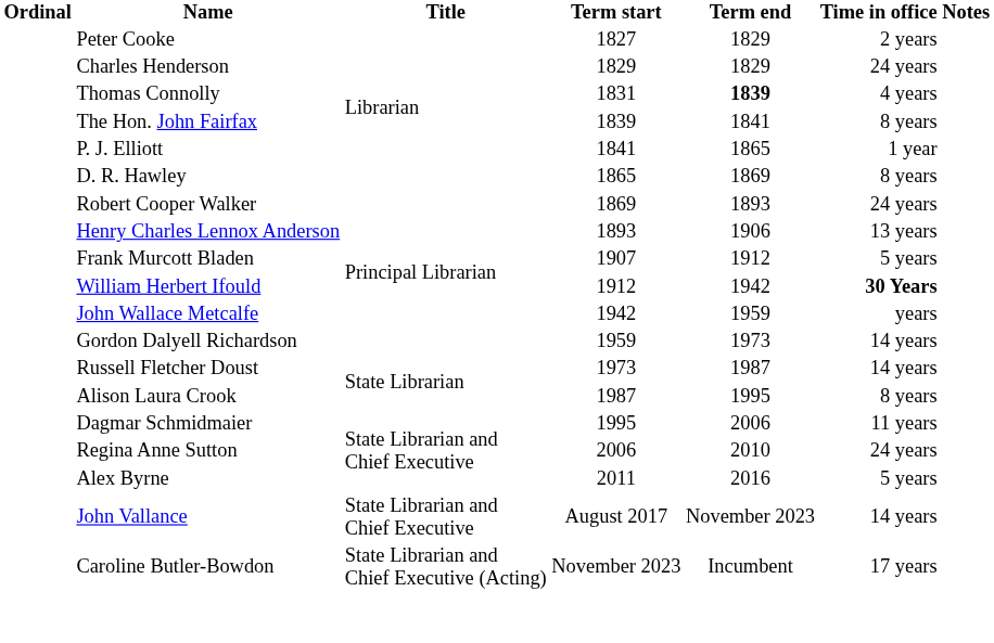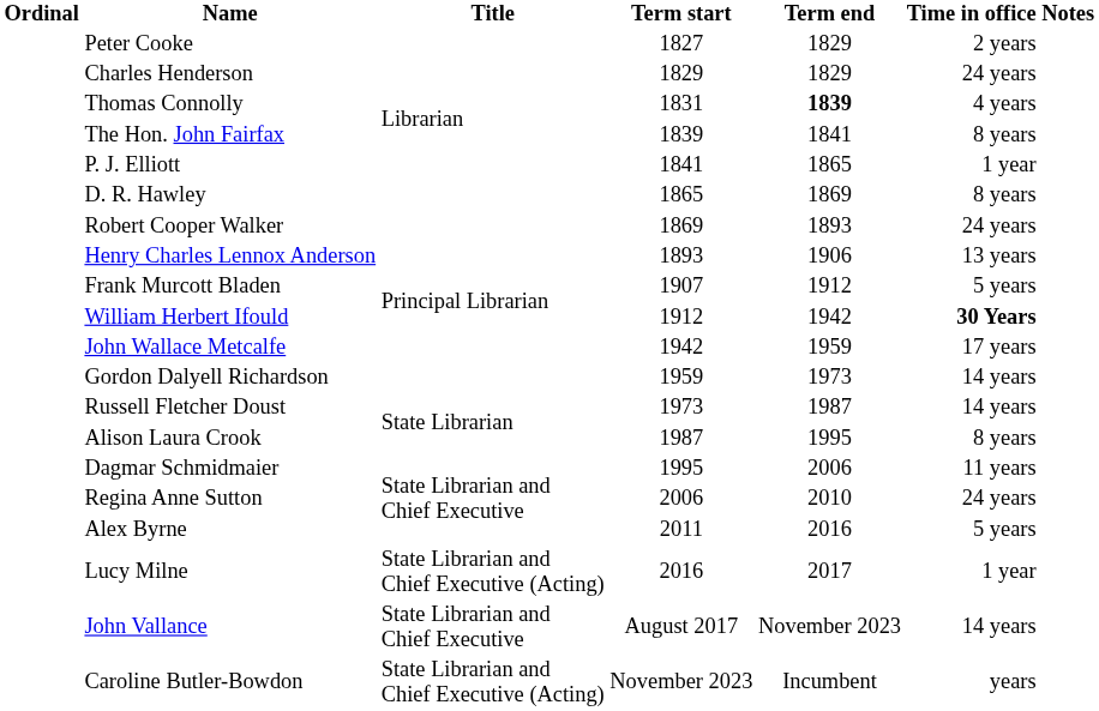 <table>
 <tr>
 <th>Ordinal</th>
 <th>Name</th>
 <th>Title</th>
 <th>Term start</th>
 <th>Term end</th>
 <th>Time in office</th>
 <th>Notes</th>
 </tr>
 <tr>
 <td align=center></td>
 <td>Peter Cooke</td>
 <td rowspan=6>Librarian</td>
 <td align=center>1827</td>
 <td align=center>1829</td>
 <td align=right>2 years</td>
 <td></td>
 </tr>
 <tr>
 <td align=center></td>
 <td>Charles Henderson</td>
 <td align=center>1829</td>
 <td align=center>1829</td>
 <td align=right>24 years</td>
 <td></td>
 </tr>
 <tr>
 <td align=center></td>
 <td>Thomas Connolly</td>
 <td align=center>1831</td>
 <td align=center><strong>1839</strong></td>
 <td align=right>4 years</td>
 <td></td>
 </tr>
 <tr>
 <td align=center></td>
 <td>The Hon. <a href='#'>John Fairfax</a></td>
 <td align=center>1839</td>
 <td align=center>1841</td>
 <td align=right>8 years</td>
 <td></td>
 </tr>
 <tr>
 <td align=center></td>
 <td>P. J. Elliott</td>
 <td align=center>1841</td>
 <td align=center>1865</td>
 <td align=right>1 year</td>
 <td></td>
 </tr>
 <tr>
 <td align=center></td>
 <td>D. R. Hawley</td>
 <td align=center>1865</td>
 <td align=center>1869</td>
 <td align=right>8 years</td>
 <td></td>
 </tr>
 <tr>
 <td align=center></td>
 <td>Robert Cooper Walker</td>
 <td rowspan=6>Principal Librarian</td>
 <td align=center>1869</td>
 <td align=center>1893</td>
 <td align=right>24 years</td>
 <td></td>
 </tr>
 <tr>
 <td align=center></td>
 <td><a href='#'>Henry Charles Lennox Anderson</a></td>
 <td align=center>1893</td>
 <td align=center>1906</td>
 <td align=right>13 years</td>
 <td></td>
 </tr>
 <tr>
 <td align=center></td>
 <td>Frank Murcott Bladen</td>
 <td align=center>1907</td>
 <td align=center>1912</td>
 <td align=right>5 years</td>
 <td></td>
 </tr>
 <tr>
 <td align=center></td>
 <td><a href='#'>William Herbert Ifould</a> </td>
 <td align=center>1912</td>
 <td align=center>1942</td>
 <td align=right><strong>30 Years</strong></td>
 <td rowspan=1></td>
 </tr>
 <tr>
 <td align=center></td>
 <td><a href='#'>John Wallace Metcalfe</a></td>
 <td align=center>1942</td>
 <td align=center>1959</td>
-<td align=right> years</td>
+<td align=right>17 years</td>
 <td></td>
 </tr>
 <tr>
 <td align=center></td>
 <td>Gordon Dalyell Richardson </td>
 <td align=center>1959</td>
 <td align=center>1973</td>
 <td align=right>14 years</td>
 <td></td>
 </tr>
 <tr>
 <td align=center></td>
 <td>Russell Fletcher Doust</td>
 <td rowspan=2>State Librarian</td>
 <td align=center>1973</td>
 <td align=center>1987</td>
 <td align=right>14 years</td>
 <td></td>
 </tr>
 <tr>
 <td align=center></td>
 <td>Alison Laura Crook </td>
 <td align=center>1987</td>
 <td align=center>1995</td>
 <td align=right>8 years</td>
 <td></td>
 </tr>
 <tr>
 <td align=center></td>
 <td>Dagmar Schmidmaier </td>
 <td rowspan=3>State Librarian and<br>Chief Executive</td>
 <td align=center>1995</td>
 <td align=center>2006</td>
 <td align=right>11 years</td>
 <td></td>
 </tr>
 <tr>
 <td align=center></td>
 <td>Regina Anne Sutton</td>
 <td align=center>2006</td>
 <td align=center>2010</td>
 <td align=right>24 years</td>
 <td></td>
 </tr>
 <tr>
 <td align=center></td>
 <td>Alex Byrne</td>
 <td align=center>2011</td>
 <td align=center>2016</td>
 <td align=right>5 years</td>
 <td></td>
 </tr>
 <tr>
 <td align=center></td>
+<td>Lucy Milne</td>
+<td rowspan=1>State Librarian and<br>Chief Executive (Acting)</td>
+<td align=center>2016</td>
+<td align=center>2017</td>
+<td align=right>1 year</td>
+<td></td>
+</tr>
+<tr>
+<td align=center></td>
 <td><a href='#'>John Vallance</a></td>
 <td rowspan=1>State Librarian and<br>Chief Executive</td>
 <td align=center>August 2017</td>
 <td align=center>November 2023</td>
 <td align=right>14 years</td>
 <td></td>
 </tr>
 <tr>
 <td align=center></td>
 <td>Caroline Butler-Bowdon</td>
 <td rowspan=1>State Librarian and<br>Chief Executive (Acting)</td>
 <td align=center>November 2023</td>
 <td align=center>Incumbent</td>
-<td align=right>17 years</td>
+<td align=right> years</td>
 <td></td>
 </tr>
 </table>
